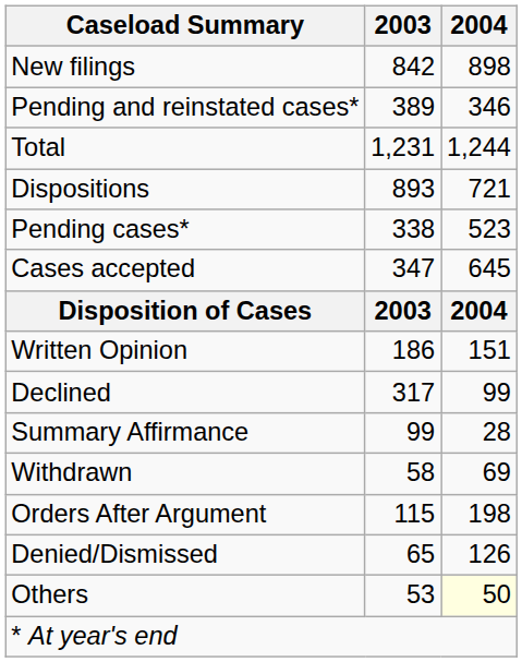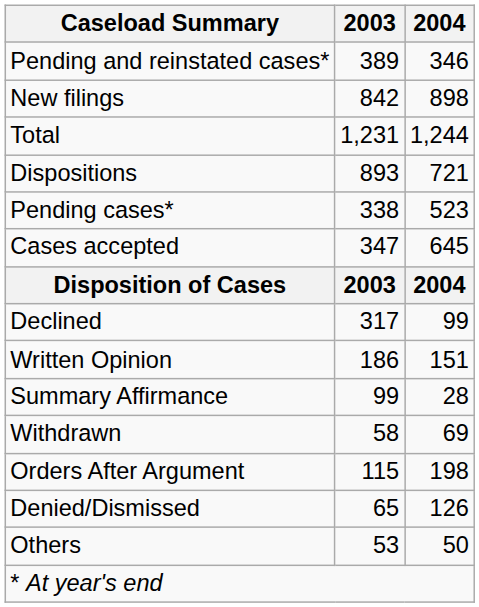 <table align=right class="wikitable">
 <tr>
 <th>Caseload Summary</th>
 <th align=right>2003</th>
 <th align=right>2004</th>
 </tr>
 <tr>
+<td>Pending and reinstated cases*</td>
+<td align=right>389</td>
+<td align=right>346</td>
+</tr>
+<tr>
 <td>New filings</td>
 <td align=right>842</td>
 <td align=right>898</td>
-</tr>
-<tr>
-<td>Pending and reinstated cases*</td>
-<td align=right>389</td>
-<td align=right>346</td>
 </tr>
 <tr>
 <td>Total</td>
 <td align=right>1,231</td>
 <td align=right>1,244</td>
 </tr>
 <tr>
 <td>Dispositions</td>
 <td align=right>893</td>
 <td align=right>721</td>
 </tr>
 <tr>
 <td>Pending cases*</td>
 <td align=right>338</td>
 <td align=right>523</td>
 </tr>
 <tr>
 <td>Cases accepted</td>
 <td align=right>347</td>
 <td align=right>645</td>
 </tr>
 <tr>
 <th>Disposition of Cases</th>
 <th align=right>2003</th>
 <th align=right>2004</th>
 </tr>
 <tr>
+<td>Declined</td>
+<td align=right>317</td>
+<td align=right>99</td>
+</tr>
+<tr>
 <td>Written Opinion</td>
 <td align=right>186</td>
 <td align=right>151</td>
-</tr>
-<tr>
-<td>Declined</td>
-<td align=right>317</td>
-<td align=right>99</td>
 </tr>
 <tr>
 <td>Summary Affirmance</td>
 <td align=right>99</td>
 <td align=right>28</td>
 </tr>
 <tr>
 <td>Withdrawn</td>
 <td align=right>58</td>
 <td align=right>69</td>
 </tr>
 <tr>
 <td>Orders After Argument</td>
 <td align=right>115</td>
 <td align=right>198</td>
 </tr>
 <tr>
 <td>Denied/Dismissed</td>
 <td align=right>65</td>
 <td align=right>126</td>
 </tr>
 <tr>
 <td>Others</td>
 <td align=right>53</td>
-<td align=right style="background: lightyellow;">50</td>
+<td align=right>50</td>
 </tr>
 <tr>
 <td colspan=3>* <em>At year's end</em></td>
 </tr>
 </table>
